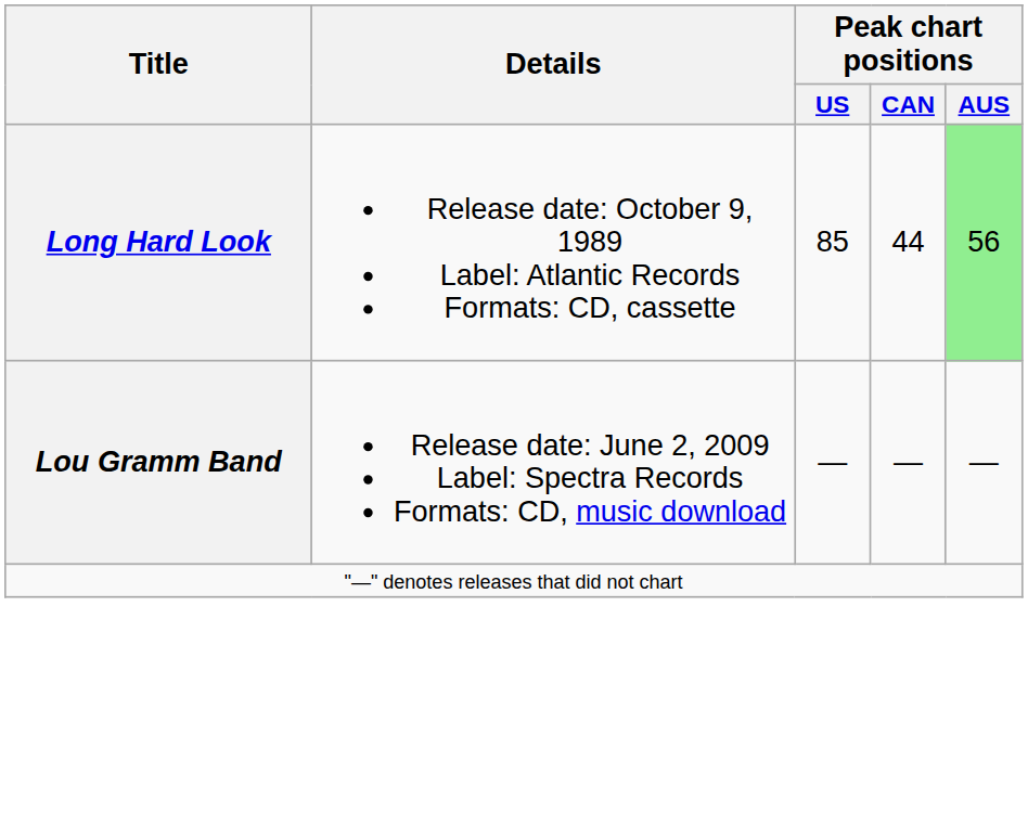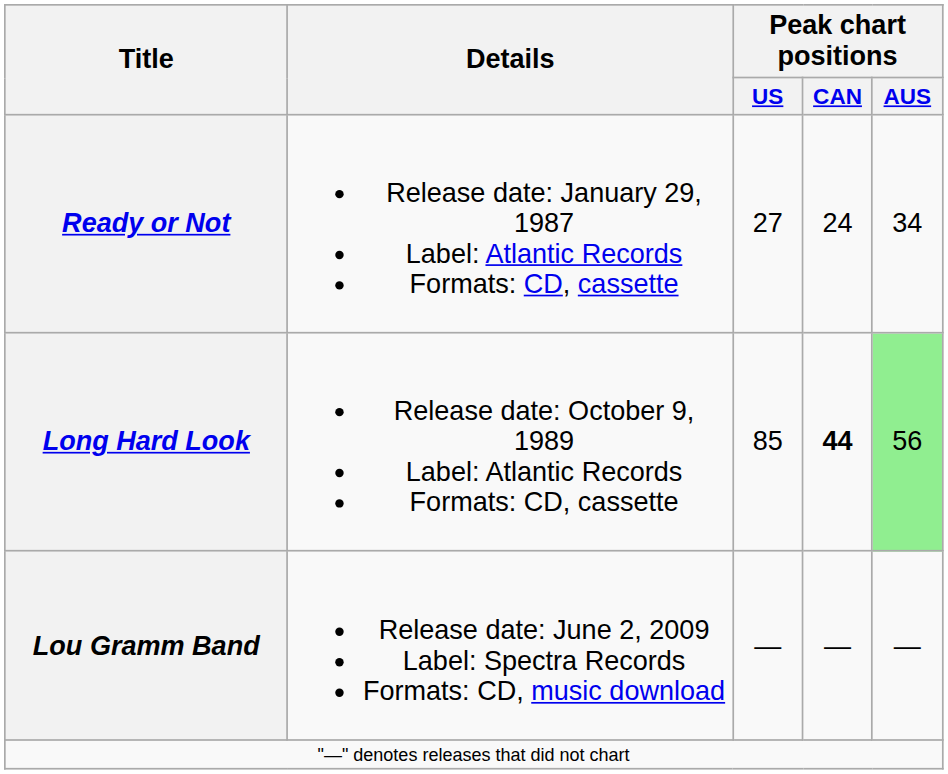 <table class="wikitable plainrowheaders" style="text-align:center;">
 <tr>
 <th rowspan="2" style="width:10em;">Title</th>
 <th rowspan="2" style="width:16em;">Details</th>
 <th colspan="3">Peak chart<br>positions</th>
 </tr>
 <tr style="font-size:smaller;">
 <th style="width:35px;"><a href='#'>US</a><br></th>
 <th style="width:35px;"><a href='#'>CAN</a><br></th>
 <th style="width:35px;"><a href='#'>AUS</a><br></th>
 </tr>
 <tr>
+<th scope="row"><em><a href='#'>Ready or Not</a></em></th>
+<td><br><ul><li>Release date: January 29, 1987</li><li>Label: <a href='#'>Atlantic Records</a></li><li>Formats: <a href='#'>CD</a>, <a href='#'>cassette</a></li></ul></td>
+<td>27</td>
+<td>24</td>
+<td>34</td>
+</tr>
+<tr>
 <th scope="row"><em><a href='#'>Long Hard Look</a></em></th>
 <td><br><ul><li>Release date: October 9, 1989</li><li>Label: Atlantic Records</li><li>Formats: CD, cassette</li></ul></td>
 <td>85</td>
-<td>44</td>
+<td><strong>44</strong></td>
 <td style="background: lightgreen;">56</td>
 </tr>
 <tr>
 <th scope="row"><em>Lou Gramm Band</em></th>
 <td><br><ul><li>Release date: June 2, 2009</li><li>Label: Spectra Records</li><li>Formats: CD, <a href='#'>music download</a></li></ul></td>
 <td>—</td>
 <td>—</td>
 <td>—</td>
 </tr>
 <tr>
 <td colspan="5" style="font-size:8pt">"—" denotes releases that did not chart</td>
 </tr>
 </table>
